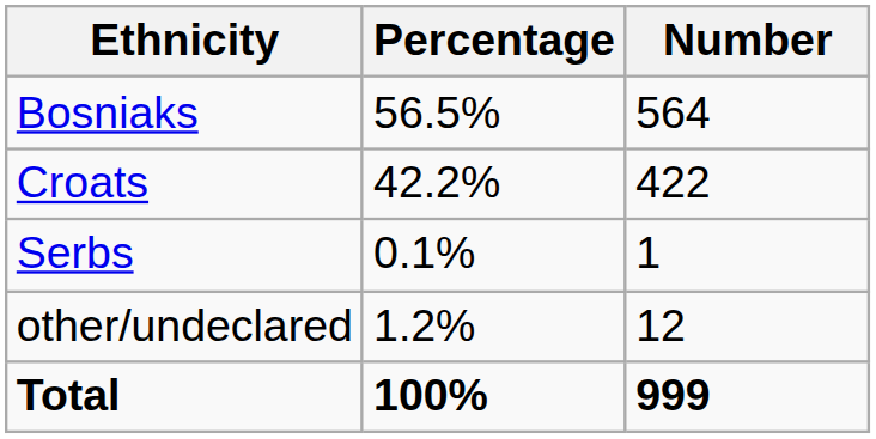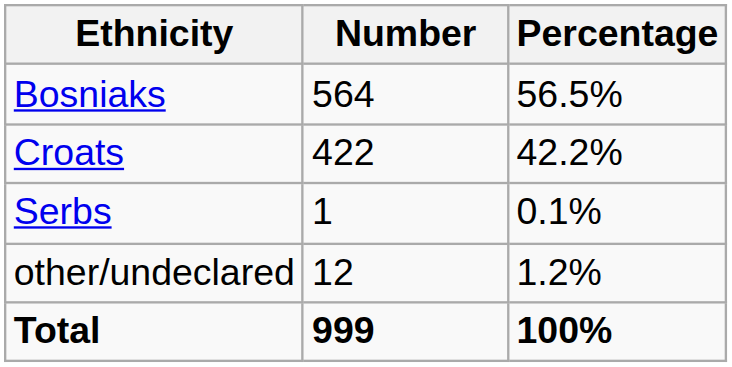 <table class="wikitable">
 <tr>
 <th width="100px">Ethnicity</th>
+<th width="80px">Number</th>
 <th width="80px">Percentage</th>
-<th width="80px">Number</th>
 </tr>
 <tr>
 <td><a href='#'>Bosniaks</a></td>
+<td>564</td>
 <td>56.5%</td>
-<td>564</td>
 </tr>
 <tr>
 <td><a href='#'>Croats</a></td>
+<td>422</td>
 <td>42.2%</td>
-<td>422</td>
 </tr>
 <tr>
 <td><a href='#'>Serbs</a></td>
+<td>1</td>
 <td>0.1%</td>
-<td>1</td>
 </tr>
 <tr>
 <td>other/undeclared</td>
+<td>12</td>
 <td>1.2%</td>
-<td>12</td>
 </tr>
 <tr>
 <td><strong>Total</strong></td>
+<td><strong>999</strong></td>
 <td><strong>100%</strong></td>
-<td><strong>999</strong></td>
 </tr>
 </table>
